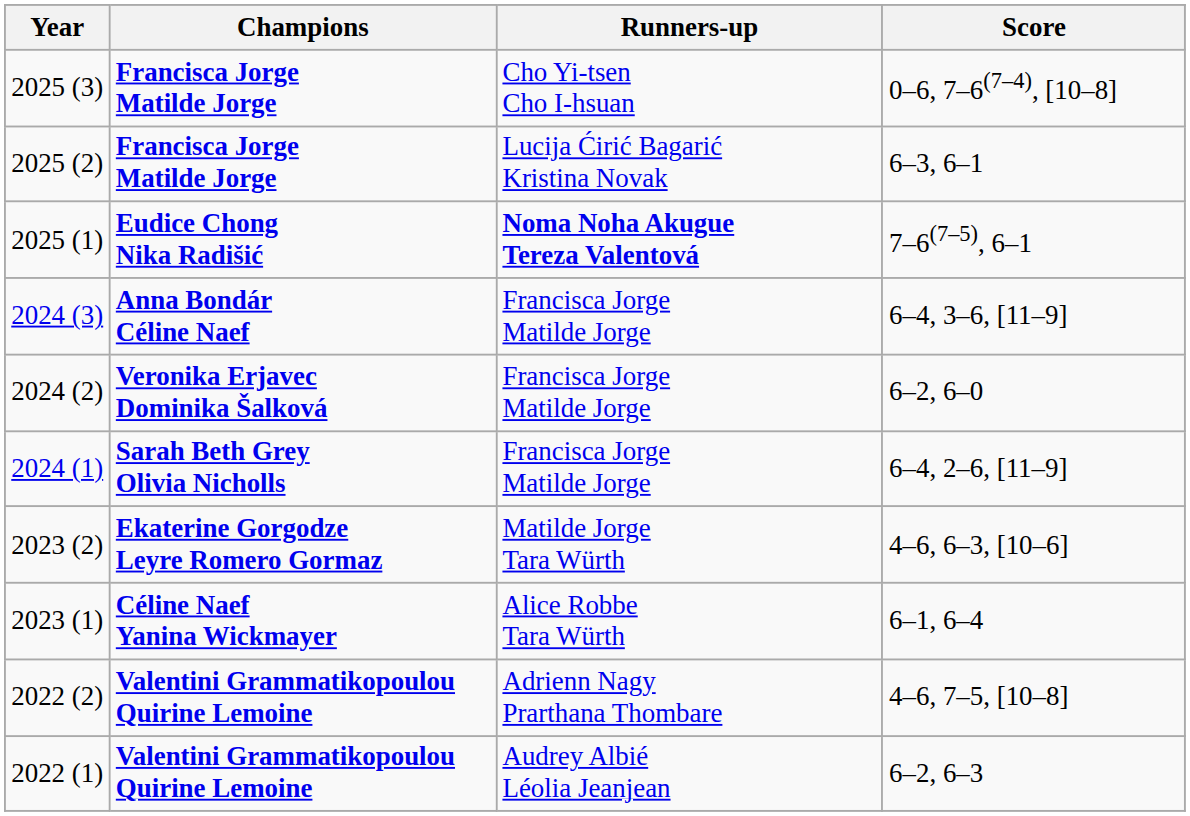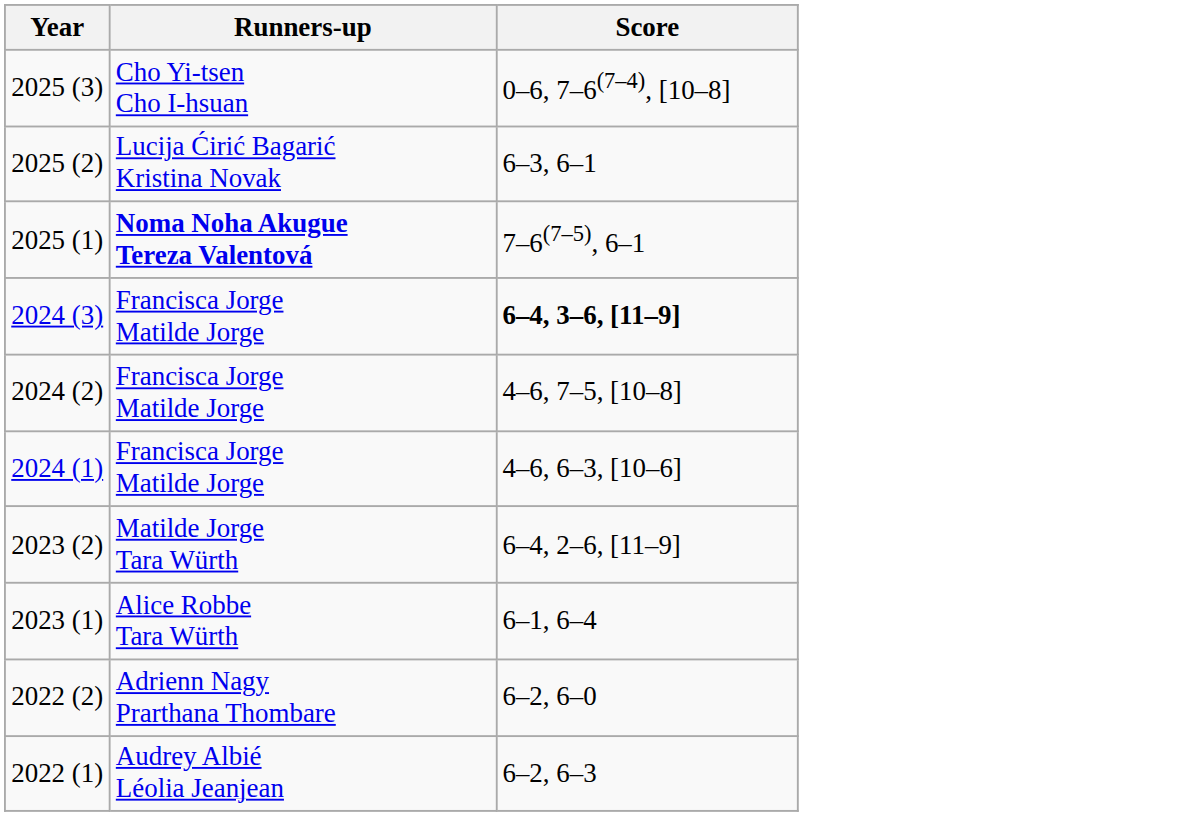 <table class="wikitable" style="font-size:90%">
 <tr>
 <th>Year</th>
-<th width="200">Champions</th>
 <th width="200">Runners-up</th>
 <th width="155">Score</th>
 </tr>
 <tr>
 <td>2025 (3)</td>
-<td><strong> <a href='#'>Francisca Jorge</a> <br>  <a href='#'>Matilde Jorge</a></strong></td>
 <td> <a href='#'>Cho Yi-tsen</a><br>  <a href='#'>Cho I-hsuan</a></td>
 <td>0–6, 7–6<sup>(7–4)</sup>, [10–8]</td>
 </tr>
 <tr>
 <td>2025 (2)</td>
-<td><strong> <a href='#'>Francisca Jorge</a> <br>  <a href='#'>Matilde Jorge</a></strong></td>
 <td> <a href='#'>Lucija Ćirić Bagarić</a><br>  <a href='#'>Kristina Novak</a></td>
 <td>6–3, 6–1</td>
 </tr>
 <tr>
 <td>2025 (1)</td>
-<td><strong> <a href='#'>Eudice Chong</a><br>  <a href='#'>Nika Radišić</a></strong></td>
 <td><strong> <a href='#'>Noma Noha Akugue</a><br>  <a href='#'>Tereza Valentová</a></strong></td>
 <td>7–6<sup>(7–5)</sup>, 6–1</td>
 </tr>
 <tr>
 <td><a href='#'>2024 (3)</a></td>
-<td> <strong><a href='#'>Anna Bondár</a></strong> <br>  <strong><a href='#'>Céline Naef</a></strong></td>
 <td> <a href='#'>Francisca Jorge</a> <br>  <a href='#'>Matilde Jorge</a></td>
-<td>6–4, 3–6, [11–9]</td>
+<td><strong>6–4, 3–6, [11–9]</strong></td>
 </tr>
 <tr>
 <td>2024 (2)</td>
-<td> <strong><a href='#'>Veronika Erjavec</a></strong> <br>  <strong><a href='#'>Dominika Šalková</a></strong></td>
 <td> <a href='#'>Francisca Jorge</a> <br>  <a href='#'>Matilde Jorge</a></td>
-<td>6–2, 6–0</td>
+<td>4–6, 7–5, [10–8]</td>
 </tr>
 <tr>
 <td><a href='#'>2024 (1)</a></td>
-<td> <strong><a href='#'>Sarah Beth Grey</a></strong> <br>  <strong><a href='#'>Olivia Nicholls</a></strong></td>
 <td> <a href='#'>Francisca Jorge</a> <br>  <a href='#'>Matilde Jorge</a></td>
+<td>4–6, 6–3, [10–6]</td>
+</tr>
+<tr>
+<td>2023 (2)</td>
+<td> <a href='#'>Matilde Jorge</a> <br>  <a href='#'>Tara Würth</a></td>
 <td>6–4, 2–6, [11–9]</td>
 </tr>
 <tr>
-<td>2023 (2)</td>
-<td> <strong><a href='#'>Ekaterine Gorgodze</a></strong> <br>  <strong><a href='#'>Leyre Romero Gormaz</a></strong></td>
-<td> <a href='#'>Matilde Jorge</a> <br>  <a href='#'>Tara Würth</a></td>
-<td>4–6, 6–3, [10–6]</td>
-</tr>
-<tr>
 <td>2023 (1)</td>
-<td> <strong><a href='#'>Céline Naef</a></strong> <br>  <strong><a href='#'>Yanina Wickmayer</a></strong></td>
 <td> <a href='#'>Alice Robbe</a> <br>  <a href='#'>Tara Würth</a></td>
 <td>6–1, 6–4</td>
 </tr>
 <tr>
 <td>2022 (2)</td>
-<td> <strong><a href='#'>Valentini Grammatikopoulou</a></strong> <br>  <strong><a href='#'>Quirine Lemoine</a></strong></td>
 <td> <a href='#'>Adrienn Nagy</a> <br>  <a href='#'>Prarthana Thombare</a></td>
-<td>4–6, 7–5, [10–8]</td>
+<td>6–2, 6–0</td>
 </tr>
 <tr>
 <td>2022 (1)</td>
-<td> <strong><a href='#'>Valentini Grammatikopoulou</a></strong> <br>  <strong><a href='#'>Quirine Lemoine</a></strong></td>
 <td> <a href='#'>Audrey Albié</a> <br>  <a href='#'>Léolia Jeanjean</a></td>
 <td>6–2, 6–3</td>
 </tr>
 </table>
